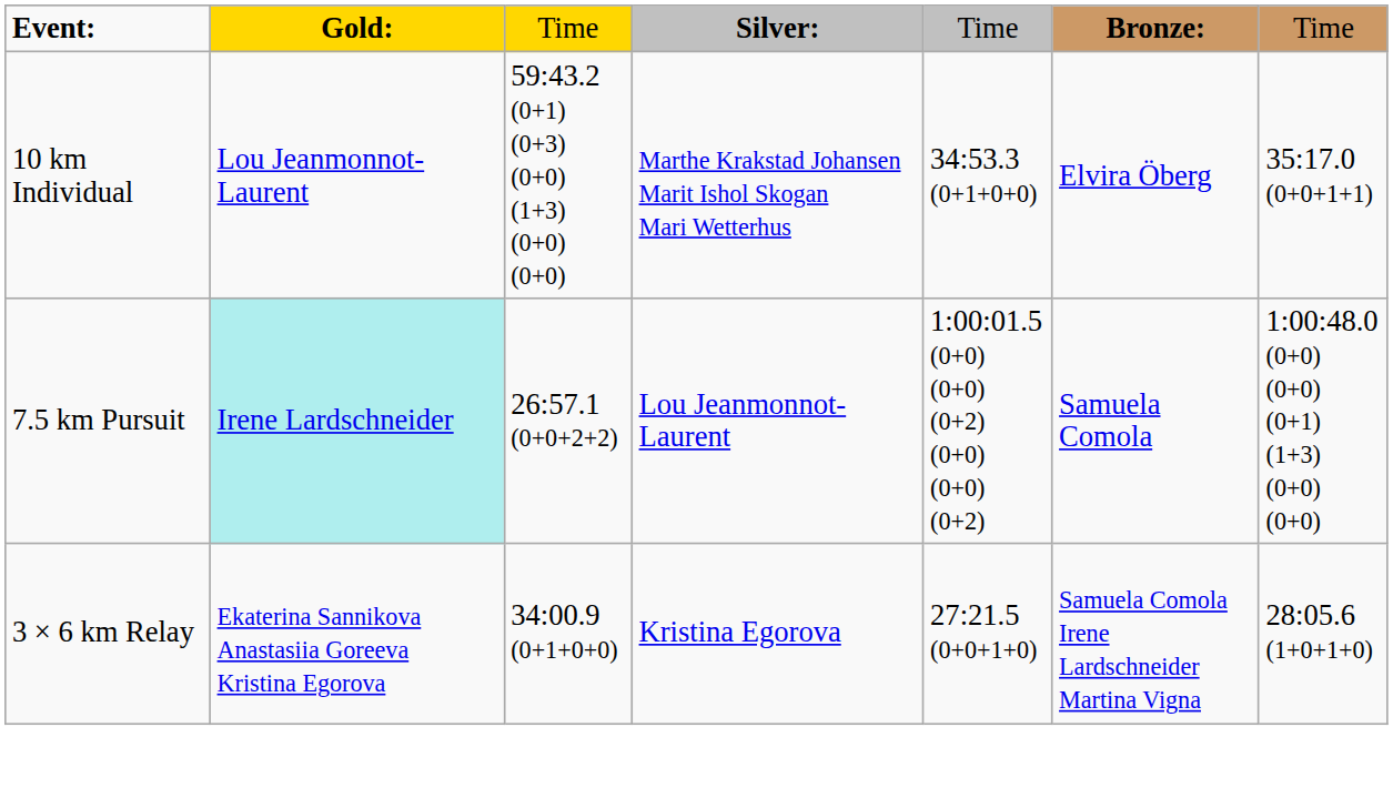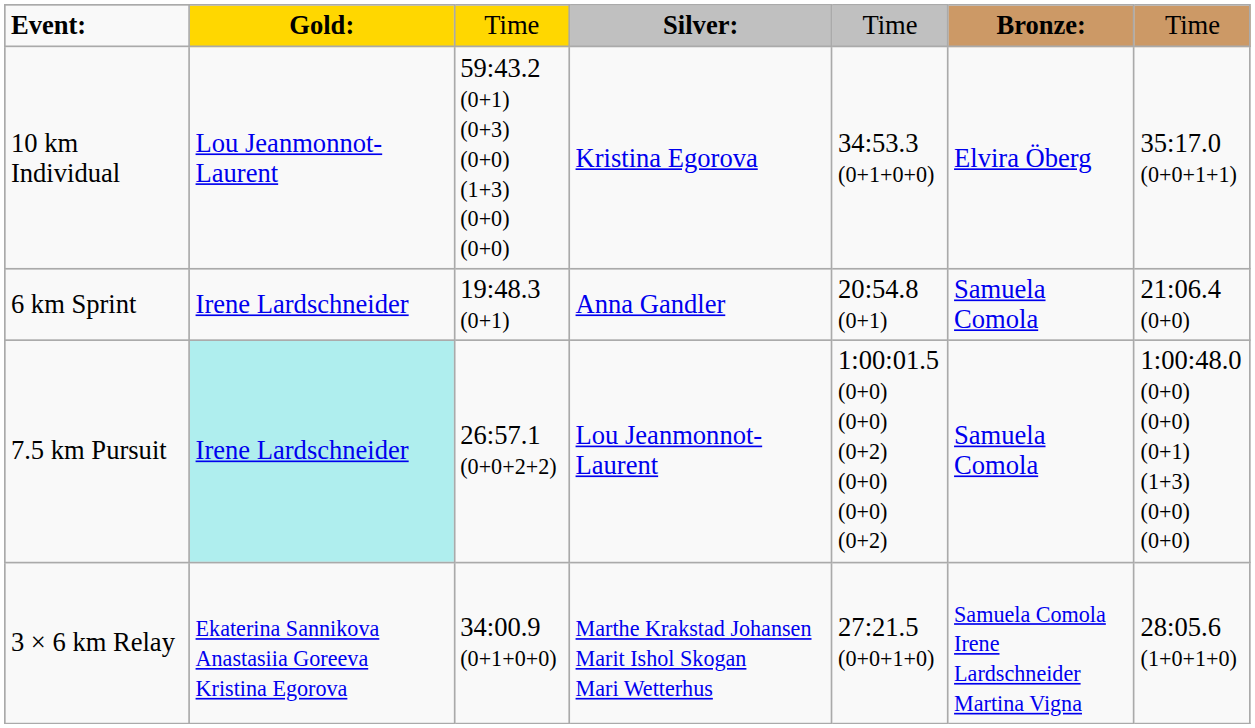 <table class="wikitable" width=85%>
 <tr>
 <td><strong>Event:</strong></td>
 <td style="text-align:center;background-color:gold;"><strong>Gold:</strong></td>
 <td style="text-align:center;background-color:gold;">Time</td>
 <td style="text-align:center;background-color:silver;"><strong>Silver:</strong></td>
 <td style="text-align:center;background-color:silver;">Time</td>
 <td style="text-align:center;background-color:#CC9966;"><strong>Bronze:</strong></td>
 <td style="text-align:center;background-color:#CC9966;">Time</td>
 </tr>
 <tr>
 <td>10 km Individual<br><em></em></td>
 <td><a href='#'>Lou Jeanmonnot-Laurent</a><br><small></small></td>
 <td>59:43.2<br><small>(0+1) (0+3)<br>(0+0) (1+3)<br>(0+0) (0+0)</small></td>
-<td>  <br><small><a href='#'>Marthe Krakstad Johansen</a><br><a href='#'>Marit Ishol Skogan</a><br><a href='#'>Mari Wetterhus</a></small></td>
+<td><a href='#'>Kristina Egorova</a><br><small></small></td>
 <td>34:53.3<br><small>(0+1+0+0)</small></td>
 <td><a href='#'>Elvira Öberg</a><br><small></small></td>
 <td>35:17.0<br><small>(0+0+1+1)</small></td>
+</tr>
+<tr>
+<td>6 km Sprint<br><em></em></td>
+<td><a href='#'>Irene Lardschneider</a><br><small></small></td>
+<td>19:48.3<br><small>(0+1)</small></td>
+<td><a href='#'>Anna Gandler</a><br><small></small></td>
+<td>20:54.8<br><small>(0+1)</small></td>
+<td><a href='#'>Samuela Comola</a><br><small></small></td>
+<td>21:06.4<br><small>(0+0)</small></td>
 </tr>
 <tr>
 <td>7.5 km Pursuit<br><em></em></td>
 <td style="background: paleturquoise;"><a href='#'>Irene Lardschneider</a><br><small></small></td>
 <td>26:57.1<br><small>(0+0+2+2)</small></td>
 <td><a href='#'>Lou Jeanmonnot-Laurent</a><br><small></small></td>
 <td>1:00:01.5<br><small>(0+0) (0+0)<br>(0+2) (0+0)<br>(0+0) (0+2)</small></td>
 <td><a href='#'>Samuela Comola</a><br><small></small></td>
 <td>1:00:48.0<br><small>(0+0) (0+0)<br>(0+1) (1+3)<br>(0+0) (0+0)</small></td>
 </tr>
 <tr>
 <td>3 × 6 km Relay<br><em></em></td>
 <td> <br><small><a href='#'>Ekaterina Sannikova</a><br><a href='#'>Anastasiia Goreeva</a><br><a href='#'>Kristina Egorova</a></small></td>
 <td>34:00.9<br><small>(0+1+0+0)</small></td>
-<td><a href='#'>Kristina Egorova</a><br><small></small></td>
+<td>  <br><small><a href='#'>Marthe Krakstad Johansen</a><br><a href='#'>Marit Ishol Skogan</a><br><a href='#'>Mari Wetterhus</a></small></td>
 <td>27:21.5<br><small>(0+0+1+0)</small></td>
 <td>  <br><small><a href='#'>Samuela Comola</a><br><a href='#'>Irene Lardschneider</a><br><a href='#'>Martina Vigna</a></small></td>
 <td>28:05.6<br><small>(1+0+1+0)</small></td>
 </tr>
 </table>
